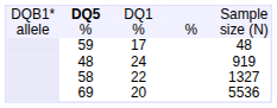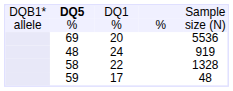 <table border="0" align="left" cellspacing="0" cellpadding="0" style="text-align:center; background:#ffffff; margin-right: 2em; border:2px #e0e0ff solid;">
 <tr style="background:#f0f0ff">
 <td style="width:60px">DQB1*</td>
 <td style="width:60px"><strong>DQ5</strong></td>
 <td style="width:60px">DQ1</td>
 <td style="width:60px"></td>
 <td style="width:60px">Sample</td>
 </tr>
 <tr style="background:#f0f0ff">
 <td>allele</td>
 <td>%</td>
 <td>%</td>
 <td>%</td>
 <td>size (N)</td>
 </tr>
 <tr>
 <td style="background:#e8e8f8"></td>
-<td>59</td>
-<td>17</td>
+<td>69</td>
+<td>20</td>
 <td></td>
-<td>48</td>
+<td>5536</td>
 </tr>
 <tr>
 <td style="background:#e8e8f8"></td>
 <td>48</td>
 <td>24</td>
 <td></td>
 <td>919</td>
 </tr>
 <tr>
 <td style="background:#e8e8f8"></td>
 <td>58</td>
 <td>22</td>
 <td></td>
-<td>1327</td>
+<td>1328</td>
 </tr>
 <tr>
 <td style="background:#e8e8f8"></td>
-<td>69</td>
-<td>20</td>
+<td>59</td>
+<td>17</td>
 <td></td>
-<td>5536</td>
+<td>48</td>
 </tr>
 <tr>
 </tr>
 <tr>
 <td colspan = 5 style="font-size:smaller"></td>
 </tr>
 </table>
